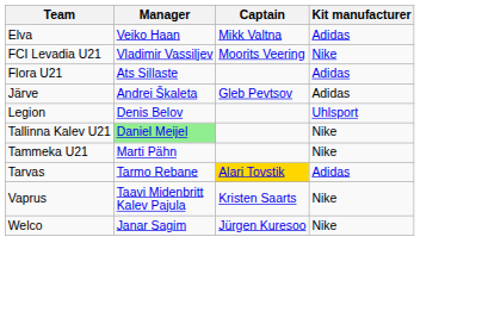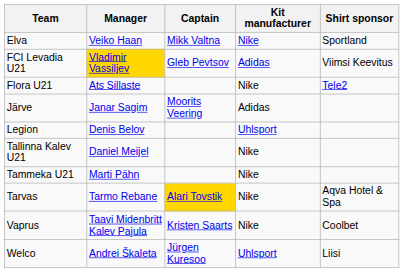 <table class="wikitable sortable">
 <tr>
 <th>Team</th>
 <th>Manager</th>
 <th>Captain</th>
 <th>Kit manufacturer</th>
+<th>Shirt sponsor</th>
 </tr>
 <tr>
 <td>Elva</td>
 <td> <a href='#'>Veiko Haan</a></td>
 <td> <a href='#'>Mikk Valtna</a></td>
-<td><a href='#'>Adidas</a></td>
+<td><a href='#'>Nike</a></td>
+<td>Sportland</td>
 </tr>
 <tr>
 <td>FCI Levadia U21</td>
-<td> <a href='#'>Vladimir Vassiljev</a></td>
-<td> <a href='#'>Moorits Veering</a></td>
-<td><a href='#'>Nike</a></td>
+<td style="background: gold;"> <a href='#'>Vladimir Vassiljev</a></td>
+<td> <a href='#'>Gleb Pevtsov</a></td>
+<td><a href='#'>Adidas</a></td>
+<td>Viimsi Keevitus</td>
 </tr>
 <tr>
 <td>Flora U21</td>
 <td> <a href='#'>Ats Sillaste</a></td>
 <td></td>
-<td><a href='#'>Adidas</a></td>
+<td>Nike</td>
+<td><a href='#'>Tele2</a></td>
 </tr>
 <tr>
 <td>Järve</td>
-<td> <a href='#'>Andrei Škaleta</a></td>
-<td> <a href='#'>Gleb Pevtsov</a></td>
+<td> <a href='#'>Janar Sagim</a></td>
+<td> <a href='#'>Moorits Veering</a></td>
 <td>Adidas</td>
+<td></td>
 </tr>
 <tr>
 <td>Legion</td>
 <td> <a href='#'>Denis Belov</a></td>
 <td></td>
 <td><a href='#'>Uhlsport</a></td>
+<td></td>
 </tr>
 <tr>
 <td>Tallinna Kalev U21</td>
-<td style="background: lightgreen;"> <a href='#'>Daniel Meijel</a></td>
+<td> <a href='#'>Daniel Meijel</a></td>
 <td></td>
 <td>Nike</td>
+<td></td>
 </tr>
 <tr>
 <td>Tammeka U21</td>
 <td> <a href='#'>Marti Pähn</a></td>
 <td></td>
 <td>Nike</td>
+<td></td>
 </tr>
 <tr>
 <td>Tarvas</td>
 <td> <a href='#'>Tarmo Rebane</a></td>
 <td style="background: gold;"> <a href='#'>Alari Tovstik</a></td>
-<td><a href='#'>Adidas</a></td>
+<td>Nike</td>
+<td>Aqva Hotel & Spa</td>
 </tr>
 <tr>
 <td>Vaprus</td>
 <td> <a href='#'>Taavi Midenbritt</a><br> <a href='#'>Kalev Pajula</a></td>
 <td> <a href='#'>Kristen Saarts</a></td>
 <td>Nike</td>
+<td>Coolbet</td>
 </tr>
 <tr>
 <td>Welco</td>
-<td> <a href='#'>Janar Sagim</a></td>
+<td> <a href='#'>Andrei Škaleta</a></td>
 <td> <a href='#'>Jürgen Kuresoo</a></td>
-<td>Nike</td>
+<td><a href='#'>Uhlsport</a></td>
+<td>Liisi</td>
 </tr>
 </table>
